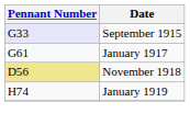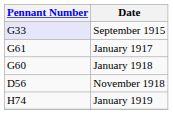 <table class="wikitable" style="text-align:left">
 <tr>
 <th><a href='#'>Pennant Number</a></th>
 <th>Date</th>
 </tr>
 <tr>
 <td style="background: lavender;">G33</td>
 <td>September 1915</td>
 </tr>
 <tr>
 <td>G61</td>
 <td>January 1917</td>
 </tr>
 <tr>
-<td style="background: khaki;">D56</td>
+<td>G60</td>
+<td>January 1918</td>
+</tr>
+<tr>
+<td>D56</td>
 <td>November 1918</td>
 </tr>
 <tr>
 <td>H74</td>
 <td>January 1919</td>
 </tr>
 <tr>
 </tr>
 </table>
